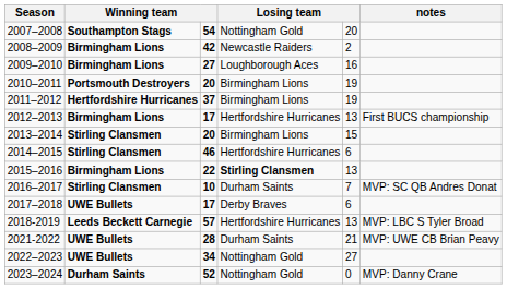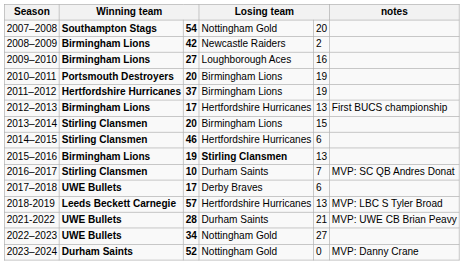 <table class="wikitable">
 <tr>
 <th>Season</th>
 <th colspan="2">Winning team</th>
 <th colspan="2">Losing team</th>
 <th>notes</th>
 </tr>
 <tr>
 <td>2007–2008</td>
 <td><strong>Southampton Stags</strong></td>
 <td><strong>54</strong></td>
 <td>Nottingham Gold</td>
 <td>20</td>
 <td></td>
 </tr>
 <tr>
 <td>2008–2009</td>
 <td><strong>Birmingham Lions</strong></td>
 <td><strong>42</strong></td>
 <td>Newcastle Raiders</td>
 <td>2</td>
 <td></td>
 </tr>
 <tr>
 <td>2009–2010</td>
 <td><strong>Birmingham Lions</strong></td>
 <td><strong>27</strong></td>
 <td>Loughborough Aces</td>
 <td>16</td>
 <td></td>
 </tr>
 <tr>
 <td>2010–2011</td>
 <td><strong>Portsmouth Destroyers</strong></td>
 <td><strong>20</strong></td>
 <td>Birmingham Lions</td>
 <td>19</td>
 <td></td>
 </tr>
 <tr>
 <td>2011–2012</td>
 <td><strong>Hertfordshire Hurricanes</strong></td>
 <td><strong>37</strong></td>
 <td>Birmingham Lions</td>
 <td>19</td>
 <td></td>
 </tr>
 <tr>
 <td>2012–2013</td>
 <td><strong>Birmingham Lions</strong></td>
 <td><strong>17</strong></td>
 <td>Hertfordshire Hurricanes</td>
 <td>13</td>
 <td>First BUCS championship</td>
 </tr>
 <tr>
 <td>2013–2014</td>
 <td><strong>Stirling Clansmen</strong></td>
 <td><strong>20</strong></td>
 <td>Birmingham Lions</td>
 <td>15</td>
 <td></td>
 </tr>
 <tr>
 <td>2014–2015</td>
 <td><strong>Stirling Clansmen</strong></td>
 <td><strong>46</strong></td>
 <td>Hertfordshire Hurricanes</td>
 <td>6</td>
 <td></td>
 </tr>
 <tr>
 <td>2015–2016</td>
 <td><strong>Birmingham Lions</strong></td>
-<td><strong>22</strong></td>
+<td><strong>19</strong></td>
 <td><strong>Stirling Clansmen</strong></td>
 <td>13</td>
 <td></td>
 </tr>
 <tr>
 <td>2016–2017</td>
 <td><strong>Stirling Clansmen</strong></td>
 <td><strong>10</strong></td>
 <td>Durham Saints</td>
 <td>7</td>
 <td>MVP: SC QB Andres Donat</td>
 </tr>
 <tr>
 <td>2017–2018</td>
 <td><strong>UWE Bullets</strong></td>
 <td><strong>17</strong></td>
 <td>Derby Braves</td>
 <td>6</td>
 <td></td>
 </tr>
 <tr>
 <td>2018-2019</td>
 <td><strong>Leeds Beckett Carnegie</strong></td>
 <td><strong>57</strong></td>
 <td>Hertfordshire Hurricanes</td>
 <td>13</td>
 <td>MVP: LBC S Tyler Broad</td>
 </tr>
 <tr>
 <td>2021-2022</td>
 <td><strong>UWE Bullets</strong></td>
 <td><strong>28</strong></td>
 <td>Durham Saints</td>
 <td>21</td>
 <td>MVP: UWE CB Brian Peavy</td>
 </tr>
 <tr>
 <td>2022–2023</td>
 <td><strong>UWE Bullets</strong></td>
 <td><strong>34</strong></td>
 <td>Nottingham Gold</td>
 <td>27</td>
 <td></td>
 </tr>
 <tr>
 <td>2023–2024</td>
 <td><strong>Durham Saints</strong></td>
 <td><strong>52</strong></td>
 <td>Nottingham Gold</td>
 <td>0</td>
 <td>MVP: Danny Crane</td>
 </tr>
 </table>
